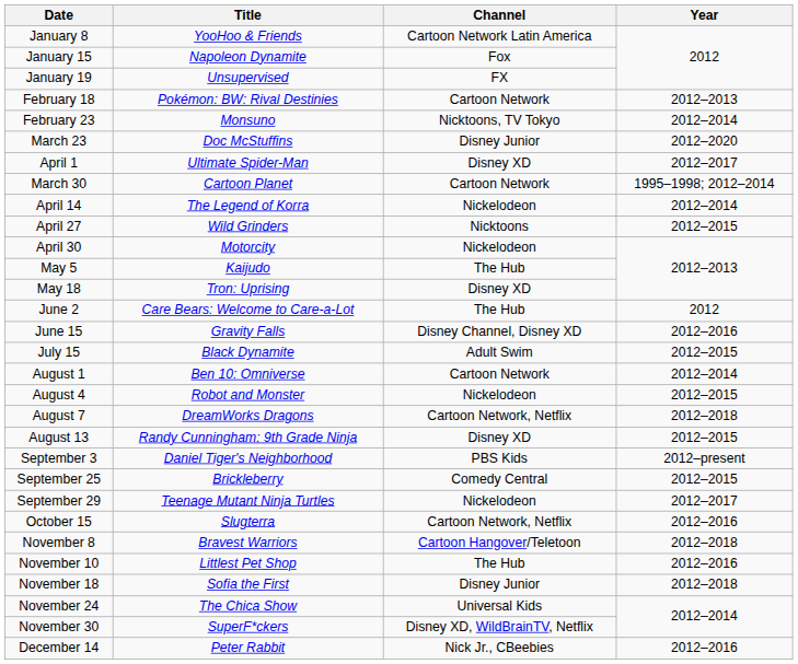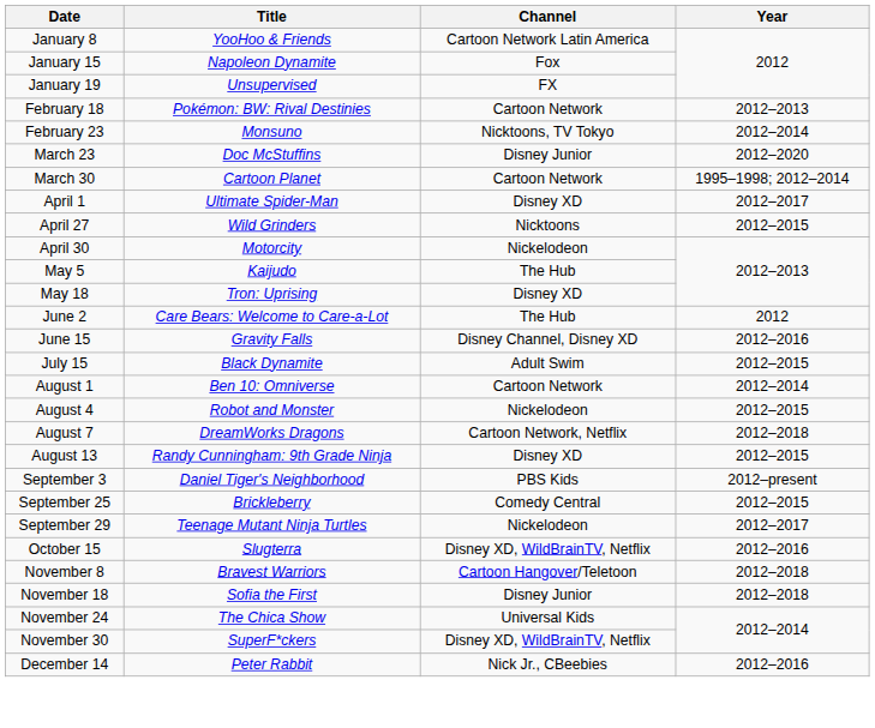 <table class="wikitable sortable" style="text-align: center" width="75%">
 <tr>
 <th scope="col">Date</th>
 <th scope="col">Title</th>
 <th scope="col">Channel</th>
 <th scope="col">Year</th>
 </tr>
 <tr>
 <td>January 8</td>
 <td><em><a href='#'>YooHoo & Friends</a></em></td>
 <td>Cartoon Network Latin America</td>
 <td rowspan=3>2012</td>
 </tr>
 <tr>
 <td>January 15</td>
 <td><em><a href='#'>Napoleon Dynamite</a></em></td>
 <td>Fox</td>
 </tr>
 <tr>
 <td>January 19</td>
 <td><em><a href='#'>Unsupervised</a></em></td>
 <td>FX</td>
 </tr>
 <tr>
 <td>February 18</td>
 <td><em><a href='#'>Pokémon: BW: Rival Destinies</a></em></td>
 <td>Cartoon Network</td>
 <td>2012–2013</td>
 </tr>
 <tr>
 <td>February 23</td>
 <td><em><a href='#'>Monsuno</a></em></td>
 <td>Nicktoons, TV Tokyo</td>
 <td>2012–2014</td>
 </tr>
 <tr>
 <td>March 23</td>
 <td><em><a href='#'>Doc McStuffins</a></em></td>
 <td>Disney Junior</td>
 <td>2012–2020</td>
 </tr>
 <tr>
-<td>April 1</td>
-<td><em><a href='#'>Ultimate Spider-Man</a></em></td>
-<td>Disney XD</td>
-<td>2012–2017</td>
-</tr>
-<tr>
 <td>March 30</td>
 <td><em><a href='#'>Cartoon Planet</a></em></td>
 <td>Cartoon Network</td>
 <td>1995–1998; 2012–2014</td>
 </tr>
 <tr>
-<td>April 14</td>
-<td><em><a href='#'>The Legend of Korra</a></em></td>
-<td>Nickelodeon</td>
-<td>2012–2014</td>
+<td>April 1</td>
+<td><em><a href='#'>Ultimate Spider-Man</a></em></td>
+<td>Disney XD</td>
+<td>2012–2017</td>
 </tr>
 <tr>
 <td>April 27</td>
 <td><em><a href='#'>Wild Grinders</a></em></td>
 <td>Nicktoons</td>
 <td>2012–2015</td>
 </tr>
 <tr>
 <td>April 30</td>
 <td><em><a href='#'>Motorcity</a></em></td>
 <td>Nickelodeon</td>
 <td rowspan=3>2012–2013</td>
 </tr>
 <tr>
 <td>May 5</td>
 <td><em><a href='#'>Kaijudo</a></em></td>
 <td>The Hub</td>
 </tr>
 <tr>
 <td>May 18</td>
 <td><em><a href='#'>Tron: Uprising</a></em></td>
 <td>Disney XD</td>
 </tr>
 <tr>
 <td>June 2</td>
 <td><em><a href='#'>Care Bears: Welcome to Care-a-Lot</a></em></td>
 <td>The Hub</td>
 <td>2012</td>
 </tr>
 <tr>
 <td>June 15</td>
 <td><em><a href='#'>Gravity Falls</a></em></td>
 <td>Disney Channel, Disney XD</td>
 <td>2012–2016</td>
 </tr>
 <tr>
 <td>July 15</td>
 <td><em><a href='#'>Black Dynamite</a></em></td>
 <td>Adult Swim</td>
 <td>2012–2015</td>
 </tr>
 <tr>
 <td>August 1</td>
 <td><em><a href='#'>Ben 10: Omniverse</a></em></td>
 <td>Cartoon Network</td>
 <td>2012–2014</td>
 </tr>
 <tr>
 <td>August 4</td>
 <td><em><a href='#'>Robot and Monster</a></em></td>
 <td>Nickelodeon</td>
 <td>2012–2015</td>
 </tr>
 <tr>
 <td>August 7</td>
 <td><em><a href='#'>DreamWorks Dragons</a></em></td>
 <td>Cartoon Network, Netflix</td>
 <td>2012–2018</td>
 </tr>
 <tr>
 <td>August 13</td>
 <td><em><a href='#'>Randy Cunningham: 9th Grade Ninja</a></em></td>
 <td>Disney XD</td>
 <td>2012–2015</td>
 </tr>
 <tr>
 <td>September 3</td>
 <td><em><a href='#'>Daniel Tiger's Neighborhood</a></em></td>
 <td>PBS Kids</td>
 <td>2012–present</td>
 </tr>
 <tr>
 <td>September 25</td>
 <td><em><a href='#'>Brickleberry</a></em></td>
 <td>Comedy Central</td>
 <td>2012–2015</td>
 </tr>
 <tr>
 <td>September 29</td>
 <td><em><a href='#'>Teenage Mutant Ninja Turtles</a></em></td>
 <td>Nickelodeon</td>
 <td>2012–2017</td>
 </tr>
 <tr>
 <td>October 15</td>
 <td><em><a href='#'>Slugterra</a></em></td>
-<td>Cartoon Network, Netflix</td>
+<td>Disney XD, <a href='#'>WildBrainTV</a>, Netflix</td>
 <td>2012–2016</td>
 </tr>
 <tr>
 <td>November 8</td>
 <td><em><a href='#'>Bravest Warriors</a></em></td>
 <td><a href='#'>Cartoon Hangover</a>/Teletoon</td>
 <td>2012–2018</td>
-</tr>
-<tr>
-<td>November 10</td>
-<td><em><a href='#'>Littlest Pet Shop</a></em></td>
-<td>The Hub</td>
-<td>2012–2016</td>
 </tr>
 <tr>
 <td>November 18</td>
 <td><em><a href='#'>Sofia the First</a></em></td>
 <td>Disney Junior</td>
 <td>2012–2018</td>
 </tr>
 <tr>
 <td>November 24</td>
 <td><em><a href='#'>The Chica Show</a></em></td>
 <td>Universal Kids</td>
 <td rowspan=2>2012–2014</td>
 </tr>
 <tr>
 <td>November 30</td>
 <td><em><a href='#'>SuperF*ckers</a></em></td>
 <td>Disney XD, <a href='#'>WildBrainTV</a>, Netflix</td>
 </tr>
 <tr>
 <td>December 14</td>
 <td><em><a href='#'>Peter Rabbit</a></em></td>
 <td>Nick Jr., CBeebies</td>
 <td>2012–2016</td>
 </tr>
 </table>
